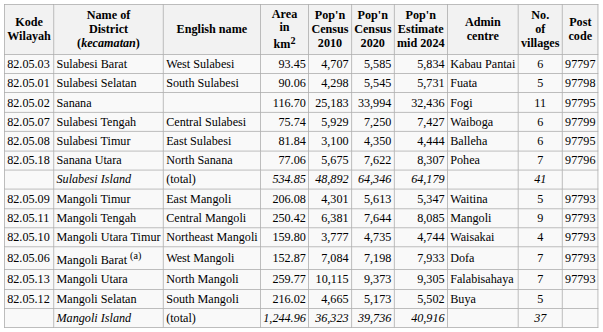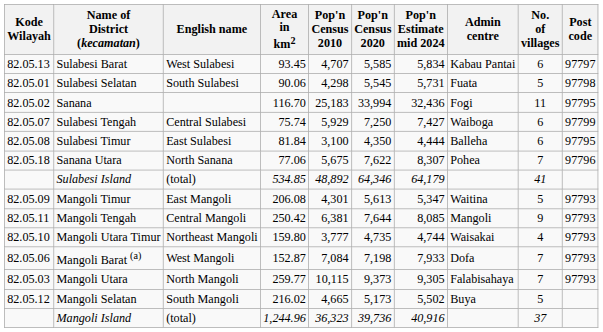 <table class="sortable wikitable">
 <tr>
 <th>Kode <br>Wilayah</th>
 <th>Name of<br>District<br>(<em>kecamatan</em>)</th>
 <th>English name</th>
 <th>Area <br>in <br> km<sup>2</sup></th>
 <th>Pop'n<br>Census<br>2010</th>
 <th>Pop'n<br>Census<br>2020</th>
 <th>Pop'n<br>Estimate<br>mid 2024</th>
 <th>Admin <br> centre</th>
 <th>No.<br>of <br>villages</th>
 <th>Post<br>code</th>
 </tr>
 <tr>
-<td>82.05.03</td>
+<td>82.05.13</td>
 <td>Sulabesi Barat</td>
 <td>West Sulabesi</td>
 <td align="right">93.45</td>
 <td align="right">4,707</td>
 <td align="right">5,585</td>
 <td align="right">5,834</td>
 <td>Kabau Pantai</td>
 <td align="center">6</td>
 <td>97797</td>
 </tr>
 <tr>
 <td>82.05.01</td>
 <td>Sulabesi Selatan</td>
 <td>South Sulabesi</td>
 <td align="right">90.06</td>
 <td align="right">4,298</td>
 <td align="right">5,545</td>
 <td align="right">5,731</td>
 <td>Fuata</td>
 <td align="center">5</td>
 <td>97798</td>
 </tr>
 <tr>
 <td>82.05.02</td>
 <td>Sanana</td>
 <td></td>
 <td align="right">116.70</td>
 <td align="right">25,183</td>
 <td align="right">33,994</td>
 <td align="right">32,436</td>
 <td>Fogi</td>
 <td align="center">11</td>
 <td>97795</td>
 </tr>
 <tr>
 <td>82.05.07</td>
 <td>Sulabesi Tengah</td>
 <td>Central Sulabesi</td>
 <td align="right">75.74</td>
 <td align="right">5,929</td>
 <td align="right">7,250</td>
 <td align="right">7,427</td>
 <td>Waiboga</td>
 <td align="center">6</td>
 <td>97799</td>
 </tr>
 <tr>
 <td>82.05.08</td>
 <td>Sulabesi Timur</td>
 <td>East Sulabesi</td>
 <td align="right">81.84</td>
 <td align="right">3,100</td>
 <td align="right">4,350</td>
 <td align="right">4,444</td>
 <td>Balleha</td>
 <td align="center">6</td>
 <td>97795</td>
 </tr>
 <tr>
 <td>82.05.18</td>
 <td>Sanana Utara</td>
 <td>North Sanana</td>
 <td align="right">77.06</td>
 <td align="right">5,675</td>
 <td align="right">7,622</td>
 <td align="right">8,307</td>
 <td>Pohea</td>
 <td align="center">7</td>
 <td>97796</td>
 </tr>
 <tr>
 <td></td>
 <td><em>Sulabesi Island</em></td>
 <td>(total)</td>
 <td align="right"><em>534.85</em></td>
 <td align="right"><em>48,892</em></td>
 <td align="right"><em>64,346</em></td>
 <td align="right"><em>64,179</em></td>
 <td></td>
 <td align="center"><em>41</em></td>
 <td></td>
 </tr>
 <tr>
 <td>82.05.09</td>
 <td>Mangoli Timur</td>
 <td>East Mangoli</td>
 <td align="right">206.08</td>
 <td align="right">4,301</td>
 <td align="right">5,613</td>
 <td align="right">5,347</td>
 <td>Waitina</td>
 <td align="center">5</td>
 <td>97793</td>
 </tr>
 <tr>
 <td>82.05.11</td>
 <td>Mangoli Tengah</td>
 <td>Central Mangoli</td>
 <td align="right">250.42</td>
 <td align="right">6,381</td>
 <td align="right">7,644</td>
 <td align="right">8,085</td>
 <td>Mangoli</td>
 <td align="center">9</td>
 <td>97793</td>
 </tr>
 <tr>
 <td>82.05.10</td>
 <td>Mangoli Utara Timur</td>
 <td>Northeast Mangoli</td>
 <td align="right">159.80</td>
 <td align="right">3,777</td>
 <td align="right">4,735</td>
 <td align="right">4,744</td>
 <td>Waisakai</td>
 <td align="center">4</td>
 <td>97793</td>
 </tr>
 <tr>
 <td>82.05.06</td>
 <td>Mangoli Barat <sup>(a)</sup></td>
 <td>West Mangoli</td>
 <td align="right">152.87</td>
 <td align="right">7,084</td>
 <td align="right">7,198</td>
 <td align="right">7,933</td>
 <td>Dofa</td>
 <td align="center">7</td>
 <td>97793</td>
 </tr>
 <tr>
-<td>82.05.13</td>
+<td>82.05.03</td>
 <td>Mangoli Utara</td>
 <td>North Mangoli</td>
 <td align="right">259.77</td>
 <td align="right">10,115</td>
 <td align="right">9,373</td>
 <td align="right">9,305</td>
 <td>Falabisahaya</td>
 <td align="center">7</td>
 <td>97793</td>
 </tr>
 <tr>
 <td>82.05.12</td>
 <td>Mangoli Selatan</td>
 <td>South Mangoli</td>
 <td align="right">216.02</td>
 <td align="right">4,665</td>
 <td align="right">5,173</td>
 <td align="right">5,502</td>
 <td>Buya</td>
 <td align="center">5</td>
 </tr>
 <tr>
 <td></td>
 <td><em>Mangoli Island</em></td>
 <td>(total)</td>
 <td align="right"><em>1,244.96</em></td>
 <td align="right"><em>36,323</em></td>
 <td align="right"><em>39,736</em></td>
 <td align="right"><em>40,916</em></td>
 <td></td>
 <td align="center"><em>37</em></td>
 <td></td>
 </tr>
 </table>
